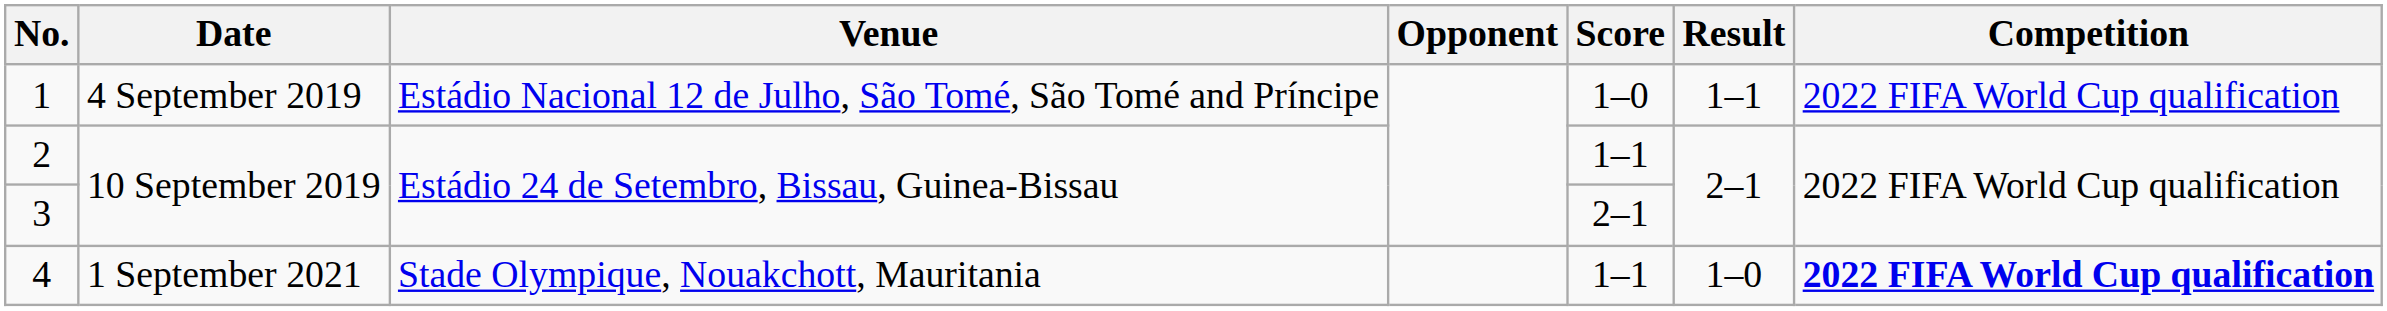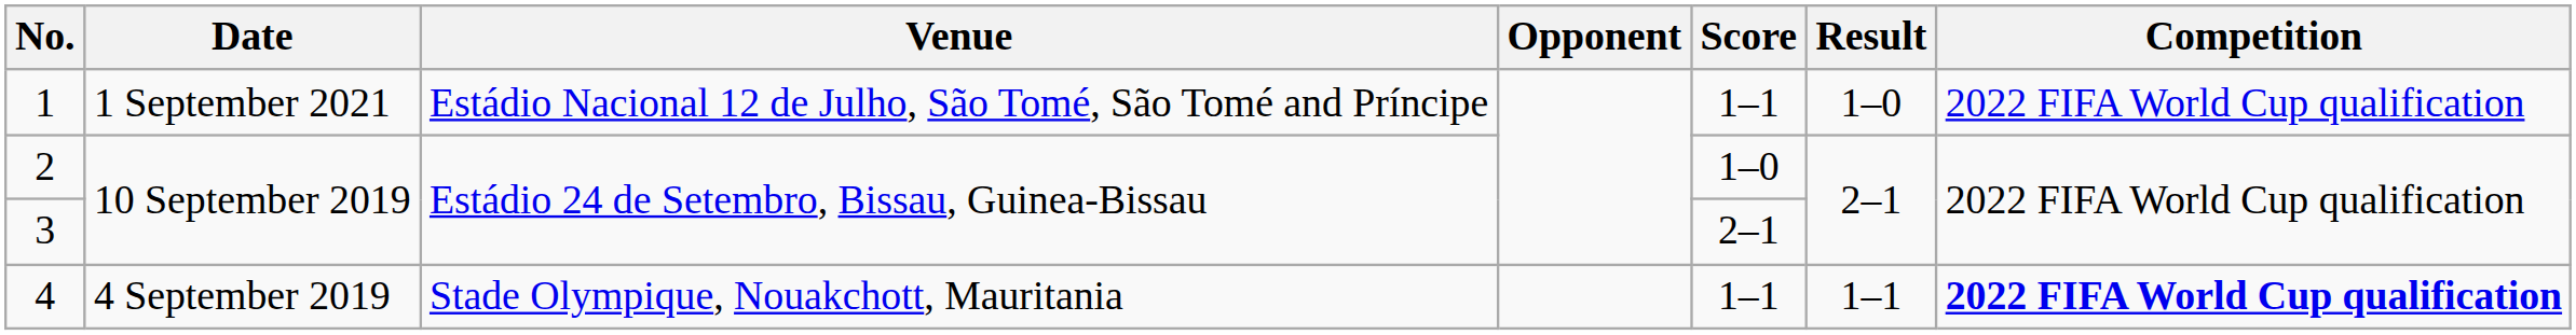 <table class="wikitable sortable">
 <tr>
 <th scope="col">No.</th>
 <th scope="col">Date</th>
 <th scope="col">Venue</th>
 <th scope="col">Opponent</th>
 <th scope="col">Score</th>
 <th scope="col">Result</th>
 <th scope="col">Competition</th>
 </tr>
 <tr>
 <td style="text-align:center">1</td>
-<td>4 September 2019</td>
+<td>1 September 2021</td>
 <td><a href='#'>Estádio Nacional 12 de Julho</a>, <a href='#'>São Tomé</a>, São Tomé and Príncipe</td>
 <td rowspan="3"></td>
+<td style="text-align:center">1–1</td>
 <td style="text-align:center">1–0</td>
-<td style="text-align:center">1–1</td>
 <td><a href='#'>2022 FIFA World Cup qualification</a></td>
 </tr>
 <tr>
 <td style="text-align:center">2</td>
 <td rowspan="2">10 September 2019</td>
 <td rowspan="2"><a href='#'>Estádio 24 de Setembro</a>, <a href='#'>Bissau</a>, Guinea-Bissau</td>
-<td style="text-align:center">1–1</td>
+<td style="text-align:center">1–0</td>
 <td rowspan="2" style="text-align:center">2–1</td>
 <td rowspan="2">2022 FIFA World Cup qualification</td>
 </tr>
 <tr>
 <td style="text-align:center">3</td>
 <td style="text-align:center">2–1</td>
 </tr>
 <tr>
 <td style="text-align:center">4</td>
-<td>1 September 2021</td>
+<td>4 September 2019</td>
 <td><a href='#'>Stade Olympique</a>, <a href='#'>Nouakchott</a>, Mauritania</td>
 <td></td>
 <td style="text-align:center">1–1</td>
-<td style="text-align:center">1–0</td>
+<td style="text-align:center">1–1</td>
 <td><strong><a href='#'>2022 FIFA World Cup qualification</a></strong></td>
 </tr>
 </table>
